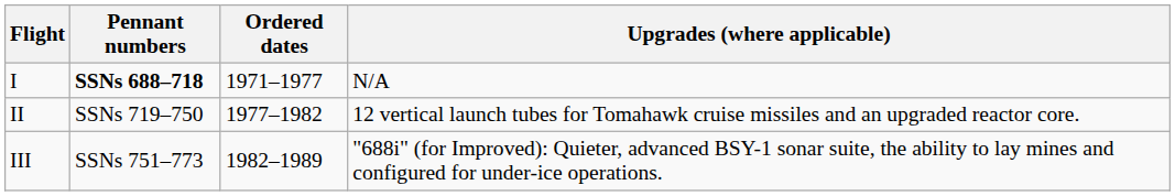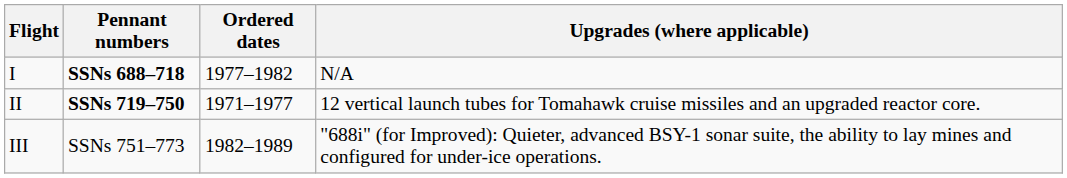 <table class="wikitable">
 <tr>
 <th>Flight</th>
 <th>Pennant numbers</th>
 <th>Ordered dates</th>
 <th>Upgrades (where applicable)</th>
 </tr>
 <tr>
 <td>I</td>
 <td><strong>SSNs 688–718</strong></td>
-<td>1971–1977</td>
+<td>1977–1982</td>
 <td>N/A</td>
 </tr>
 <tr>
 <td>II</td>
-<td>SSNs 719–750</td>
-<td>1977–1982</td>
+<td><strong>SSNs 719–750</strong></td>
+<td>1971–1977</td>
 <td>12 vertical launch tubes for Tomahawk cruise missiles and an upgraded reactor core.</td>
 </tr>
 <tr>
 <td>III</td>
 <td>SSNs 751–773</td>
 <td>1982–1989</td>
 <td>"688i" (for Improved): Quieter, advanced BSY-1 sonar suite, the ability to lay mines and configured for under-ice operations.</td>
 </tr>
 </table>
